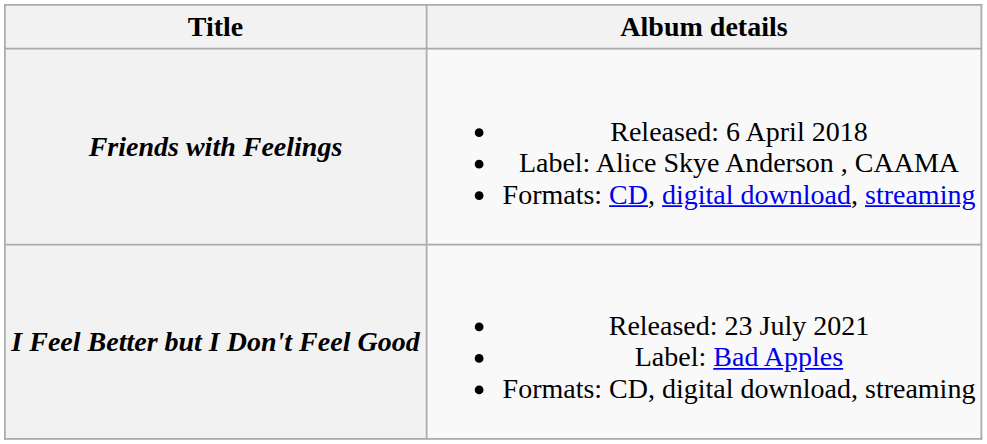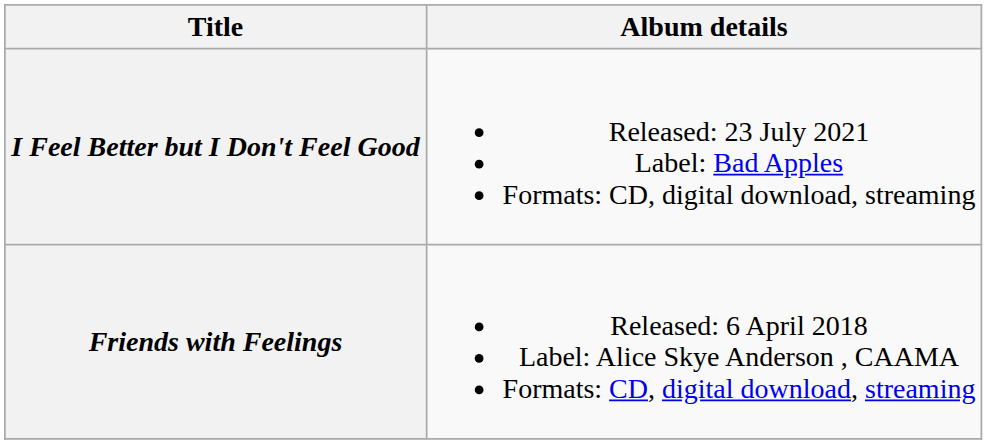 <table class="wikitable plainrowheaders" style="text-align:center;">
 <tr>
 <th scope="col" rowspan="1">Title</th>
 <th scope="col" rowspan="1">Album details</th>
 </tr>
 <tr>
+<th scope="row"><em>I Feel Better but I Don't Feel Good</em></th>
+<td><br><ul><li>Released: 23 July 2021</li><li>Label: <a href='#'>Bad Apples</a></li><li>Formats: CD, digital download, streaming</li></ul></td>
+</tr>
+<tr>
 <th scope="row"><em>Friends with Feelings</em></th>
 <td><br><ul><li>Released: 6 April 2018</li><li>Label: Alice Skye Anderson , CAAMA</li><li>Formats: <a href='#'>CD</a>, <a href='#'>digital download</a>, <a href='#'>streaming</a></li></ul></td>
 </tr>
-<tr>
-<th scope="row"><em>I Feel Better but I Don't Feel Good</em></th>
-<td><br><ul><li>Released: 23 July 2021</li><li>Label: <a href='#'>Bad Apples</a></li><li>Formats: CD, digital download, streaming</li></ul></td>
-</tr>
 </table>
